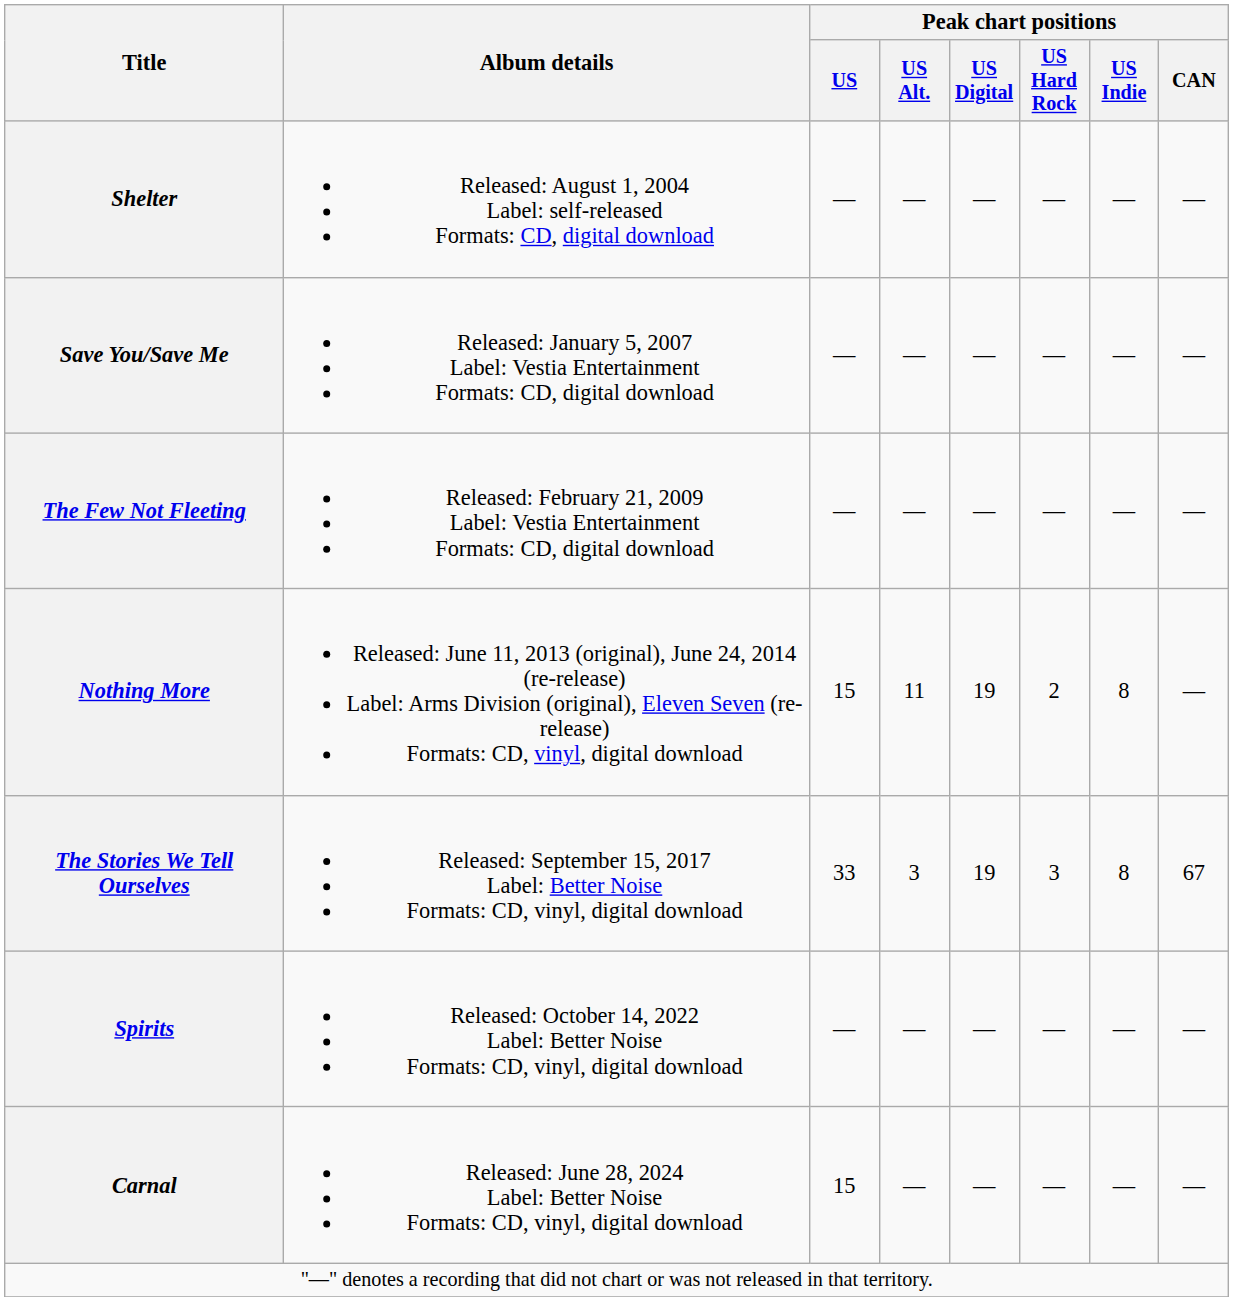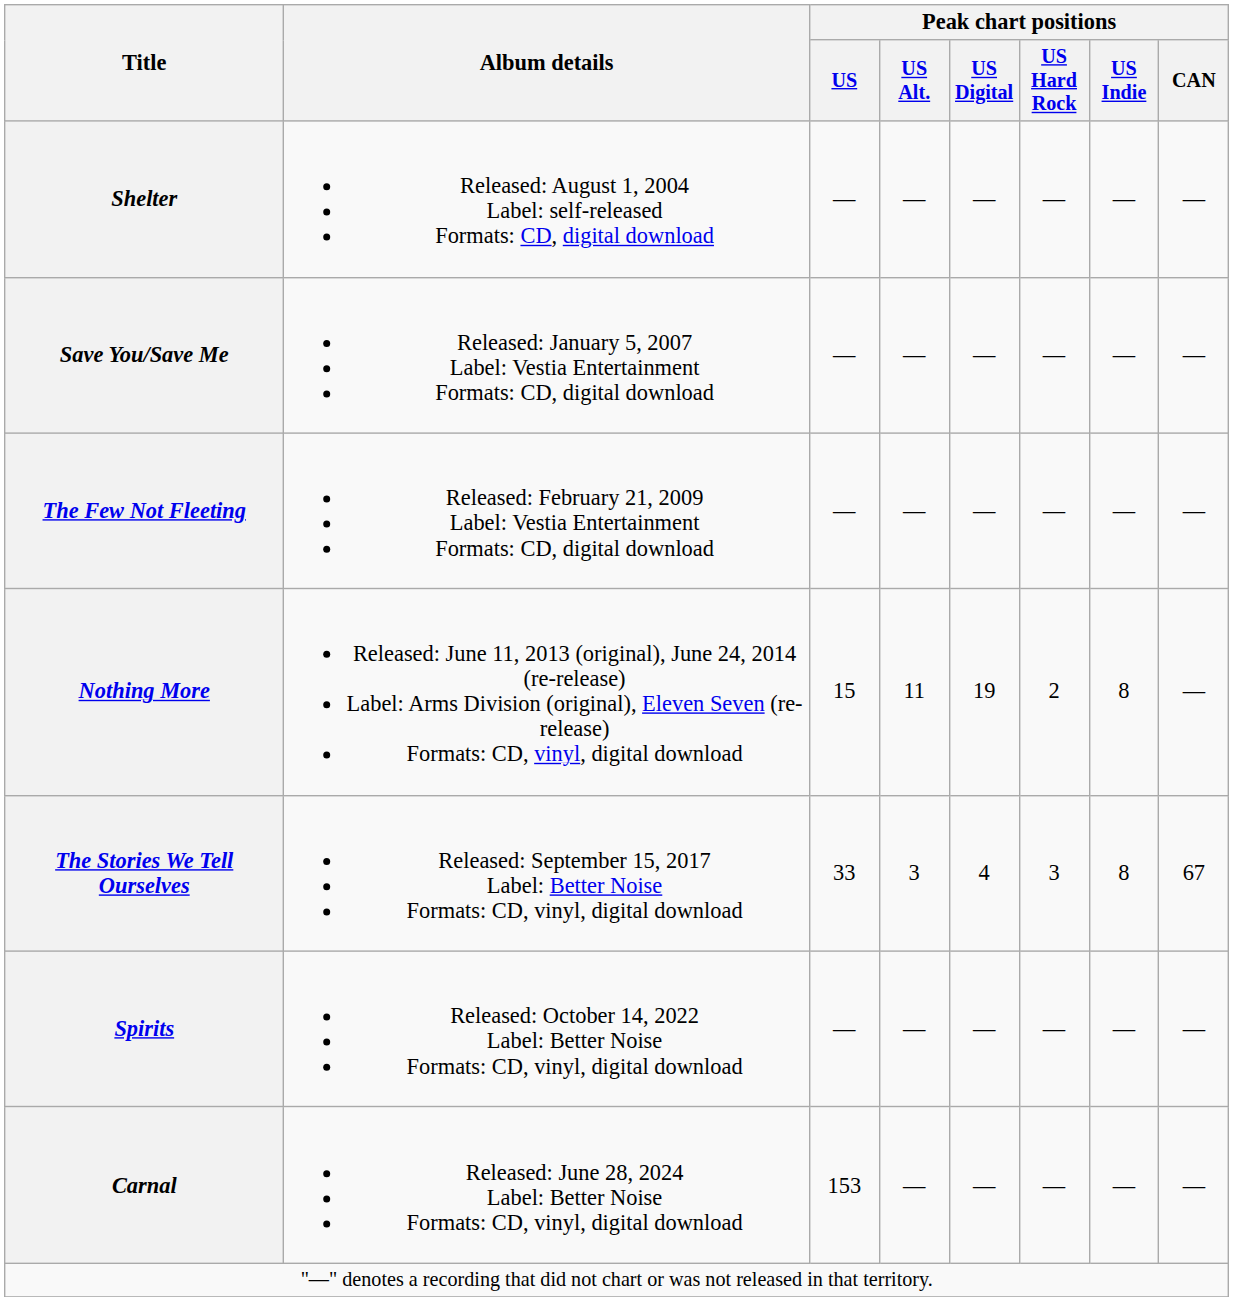 <table class="wikitable plainrowheaders" style="text-align:center;">
 <tr>
 <th scope="col" rowspan="2" style="width:12em;">Title</th>
 <th scope="col" rowspan="2" style="width:23em;">Album details</th>
 <th scope="col" colspan="6">Peak chart positions</th>
 </tr>
 <tr>
 <th scope="col" style="width:3em;font-size:90%;"><a href='#'>US</a><br></th>
 <th scope="col" style="width:3em;font-size:90%;"><a href='#'>US Alt.</a><br></th>
 <th scope="col" style="width:3em;font-size:90%;"><a href='#'>US Digital</a><br></th>
 <th scope="col" style="width:3em;font-size:90%;"><a href='#'>US Hard Rock</a><br></th>
 <th scope="col" style="width:3em;font-size:90%;"><a href='#'>US Indie</a><br></th>
 <th scope="col" style="width:3em;font-size:90%;">CAN<br></th>
 </tr>
 <tr>
 <th scope="row"><em>Shelter</em></th>
 <td><br><ul><li>Released: August 1, 2004</li><li>Label: self-released</li><li>Formats: <a href='#'>CD</a>, <a href='#'>digital download</a></li></ul></td>
 <td>—</td>
 <td>—</td>
 <td>—</td>
 <td>—</td>
 <td>—</td>
 <td>—</td>
 </tr>
 <tr>
 <th scope="row"><em>Save You/Save Me</em></th>
 <td><br><ul><li>Released: January 5, 2007</li><li>Label: Vestia Entertainment</li><li>Formats: CD, digital download</li></ul></td>
 <td>—</td>
 <td>—</td>
 <td>—</td>
 <td>—</td>
 <td>—</td>
 <td>—</td>
 </tr>
 <tr>
 <th scope="row"><em><a href='#'>The Few Not Fleeting</a></em></th>
 <td><br><ul><li>Released: February 21, 2009</li><li>Label: Vestia Entertainment</li><li>Formats: CD, digital download</li></ul></td>
 <td>—</td>
 <td>—</td>
 <td>—</td>
 <td>—</td>
 <td>—</td>
 <td>—</td>
 </tr>
 <tr>
 <th scope="row"><em><a href='#'>Nothing More</a></em></th>
 <td><br><ul><li>Released: June 11, 2013 (original), June 24, 2014 (re-release)</li><li>Label: Arms Division (original), <a href='#'>Eleven Seven</a> (re-release)</li><li>Formats: CD, <a href='#'>vinyl</a>, digital download</li></ul></td>
 <td>15</td>
 <td>11</td>
 <td>19</td>
 <td>2</td>
 <td>8</td>
 <td>—</td>
 </tr>
 <tr>
 <th scope="row"><em><a href='#'>The Stories We Tell Ourselves</a></em></th>
 <td><br><ul><li>Released: September 15, 2017</li><li>Label: <a href='#'>Better Noise</a></li><li>Formats: CD, vinyl, digital download</li></ul></td>
 <td>33</td>
 <td>3</td>
-<td>19</td>
+<td>4</td>
 <td>3</td>
 <td>8</td>
 <td>67</td>
 </tr>
 <tr>
 <th scope="row"><em><a href='#'>Spirits</a></em></th>
 <td><br><ul><li>Released: October 14, 2022</li><li>Label: Better Noise</li><li>Formats: CD, vinyl, digital download</li></ul></td>
 <td>—</td>
 <td>—</td>
 <td>—</td>
 <td>—</td>
 <td>—</td>
 <td>—</td>
 </tr>
 <tr>
 <th scope="row"><em>Carnal</em></th>
 <td><br><ul><li>Released: June 28, 2024</li><li>Label: Better Noise</li><li>Formats: CD, vinyl, digital download</li></ul></td>
-<td>15</td>
+<td>153<br></td>
 <td>—</td>
 <td>—</td>
 <td>—</td>
 <td>—</td>
 <td>—</td>
 </tr>
 <tr>
 <td colspan="8" style="font-size:90%">"—" denotes a recording that did not chart or was not released in that territory.</td>
 </tr>
 </table>
